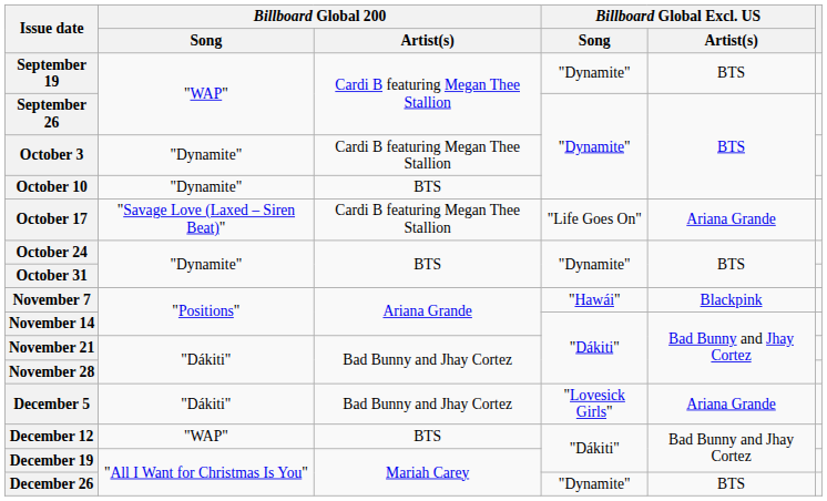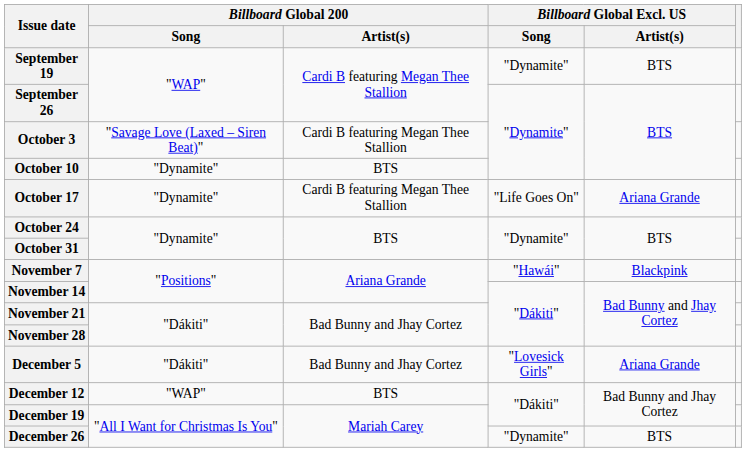 <table class="wikitable plainrowheaders sortable" style="text-align: center">
 <tr>
 <th rowspan="2">Issue date</th>
 <th colspan="2"><em>Billboard</em> Global 200</th>
 <th colspan="2"><em>Billboard</em> Global Excl. US</th>
 <th rowspan="2" class="unsortable"></th>
 </tr>
 <tr>
 <th>Song</th>
 <th>Artist(s)</th>
 <th>Song</th>
 <th>Artist(s)</th>
 </tr>
 <tr>
 <th scope="row">September 19</th>
 <td rowspan="2">"<a href='#'>WAP</a>"</td>
 <td rowspan="2"><a href='#'>Cardi B</a> featuring <a href='#'>Megan Thee Stallion</a></td>
 <td>"Dynamite"</td>
 <td>BTS</td>
 <td></td>
 </tr>
 <tr>
 <th scope="row">September 26</th>
 <td rowspan="3">"<a href='#'>Dynamite</a>"</td>
 <td rowspan="3"><a href='#'>BTS</a></td>
 <td></td>
 </tr>
 <tr>
 <th scope="row">October 3</th>
-<td>"Dynamite"</td>
+<td>"<a href='#'>Savage Love (Laxed – Siren Beat)</a>"</td>
 <td>Cardi B featuring Megan Thee Stallion</td>
 <td></td>
 </tr>
 <tr>
 <th scope="row">October 10</th>
 <td>"Dynamite"</td>
 <td>BTS</td>
 <td></td>
 </tr>
 <tr>
 <th scope="row">October 17</th>
-<td>"<a href='#'>Savage Love (Laxed – Siren Beat)</a>"</td>
+<td>"Dynamite"</td>
 <td>Cardi B featuring Megan Thee Stallion</td>
 <td>"Life Goes On"</td>
 <td><a href='#'>Ariana Grande</a></td>
 <td></td>
 </tr>
 <tr>
 <th scope="row">October 24</th>
 <td rowspan="2">"Dynamite"</td>
 <td rowspan="2">BTS</td>
 <td rowspan="2">"Dynamite"</td>
 <td rowspan="2">BTS</td>
 <td></td>
 </tr>
 <tr>
 <th scope="row">October 31</th>
 <td></td>
 </tr>
 <tr>
 <th scope="row">November 7</th>
 <td rowspan="2">"<a href='#'>Positions</a>"</td>
 <td rowspan="2"><a href='#'>Ariana Grande</a></td>
 <td>"<a href='#'>Hawái</a>"</td>
 <td><a href='#'>Blackpink</a></td>
 <td></td>
 </tr>
 <tr>
 <th scope="row">November 14</th>
 <td rowspan="3">"<a href='#'>Dákiti</a>"</td>
 <td rowspan="3"><a href='#'>Bad Bunny</a> and <a href='#'>Jhay Cortez</a></td>
 <td></td>
 </tr>
 <tr>
 <th scope="row">November 21</th>
 <td rowspan="2">"Dákiti"</td>
 <td rowspan="2">Bad Bunny and Jhay Cortez</td>
 <td></td>
 </tr>
 <tr>
 <th scope="row">November 28</th>
 <td></td>
 </tr>
 <tr>
 <th scope="row">December 5</th>
 <td>"Dákiti"</td>
 <td>Bad Bunny and Jhay Cortez</td>
 <td>"<a href='#'>Lovesick Girls</a>"</td>
 <td><a href='#'>Ariana Grande</a></td>
 <td></td>
 </tr>
 <tr>
 <th scope="row">December 12</th>
 <td>"WAP"</td>
 <td>BTS</td>
 <td rowspan="2">"Dákiti"</td>
 <td rowspan="2">Bad Bunny and Jhay Cortez</td>
 <td></td>
 </tr>
 <tr>
 <th scope="row">December 19</th>
 <td rowspan="2">"<a href='#'>All I Want for Christmas Is You</a>"</td>
 <td rowspan="2"><a href='#'>Mariah Carey</a></td>
 <td></td>
 </tr>
 <tr>
 <th scope="row">December 26</th>
 <td>"Dynamite"</td>
 <td>BTS</td>
 <td></td>
 </tr>
 </table>
